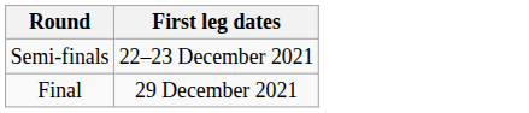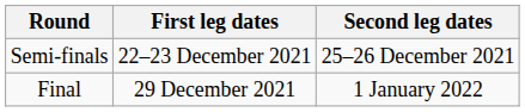 <table class="wikitable" style="text-align:center">
 <tr>
 <th>Round</th>
 <th>First leg dates</th>
+<th>Second leg dates</th>
 </tr>
 <tr>
 <td>Semi-finals</td>
 <td>22–23 December 2021</td>
+<td>25–26 December 2021</td>
 </tr>
 <tr>
 <td>Final</td>
 <td>29 December 2021</td>
+<td>1 January 2022</td>
 </tr>
 </table>
